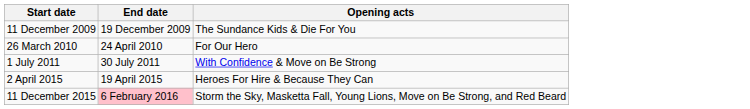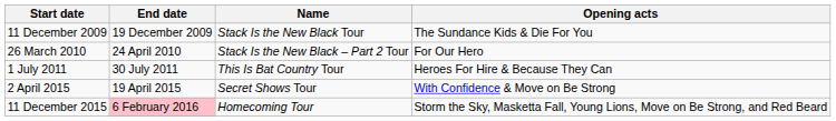 <table class="wikitable">
 <tr>
 <th>Start date</th>
 <th>End date</th>
+<th>Name</th>
 <th>Opening acts</th>
 </tr>
 <tr>
 <td>11 December 2009</td>
 <td>19 December 2009</td>
+<td><em>Stack Is the New Black</em> Tour</td>
 <td>The Sundance Kids & Die For You</td>
 </tr>
 <tr>
 <td>26 March 2010</td>
 <td>24 April 2010</td>
+<td><em>Stack Is the New Black – Part 2</em> Tour</td>
 <td>For Our Hero</td>
 </tr>
 <tr>
 <td>1 July 2011</td>
 <td>30 July 2011</td>
-<td><a href='#'>With Confidence</a> & Move on Be Strong</td>
+<td><em>This Is Bat Country</em> Tour</td>
+<td>Heroes For Hire & Because They Can</td>
 </tr>
 <tr>
 <td>2 April 2015</td>
 <td>19 April 2015</td>
-<td>Heroes For Hire & Because They Can</td>
+<td><em>Secret Shows</em> Tour</td>
+<td><a href='#'>With Confidence</a> & Move on Be Strong</td>
 </tr>
 <tr>
 <td>11 December 2015</td>
 <td style="background: pink;">6 February 2016</td>
+<td><em>Homecoming Tour</em></td>
 <td>Storm the Sky, Masketta Fall, Young Lions, Move on Be Strong, and Red Beard</td>
 </tr>
 </table>
